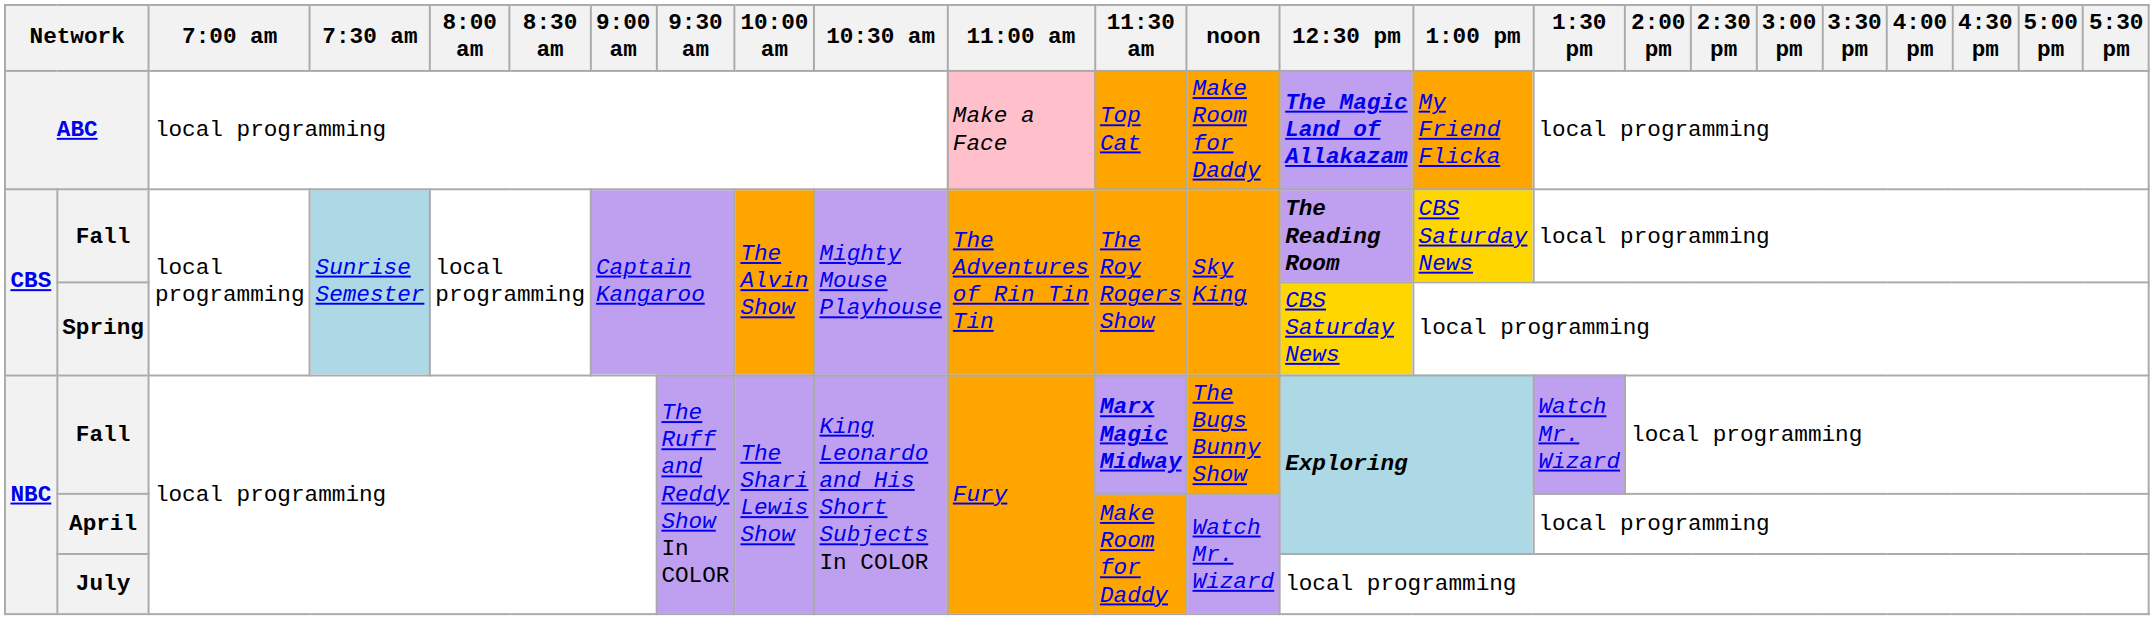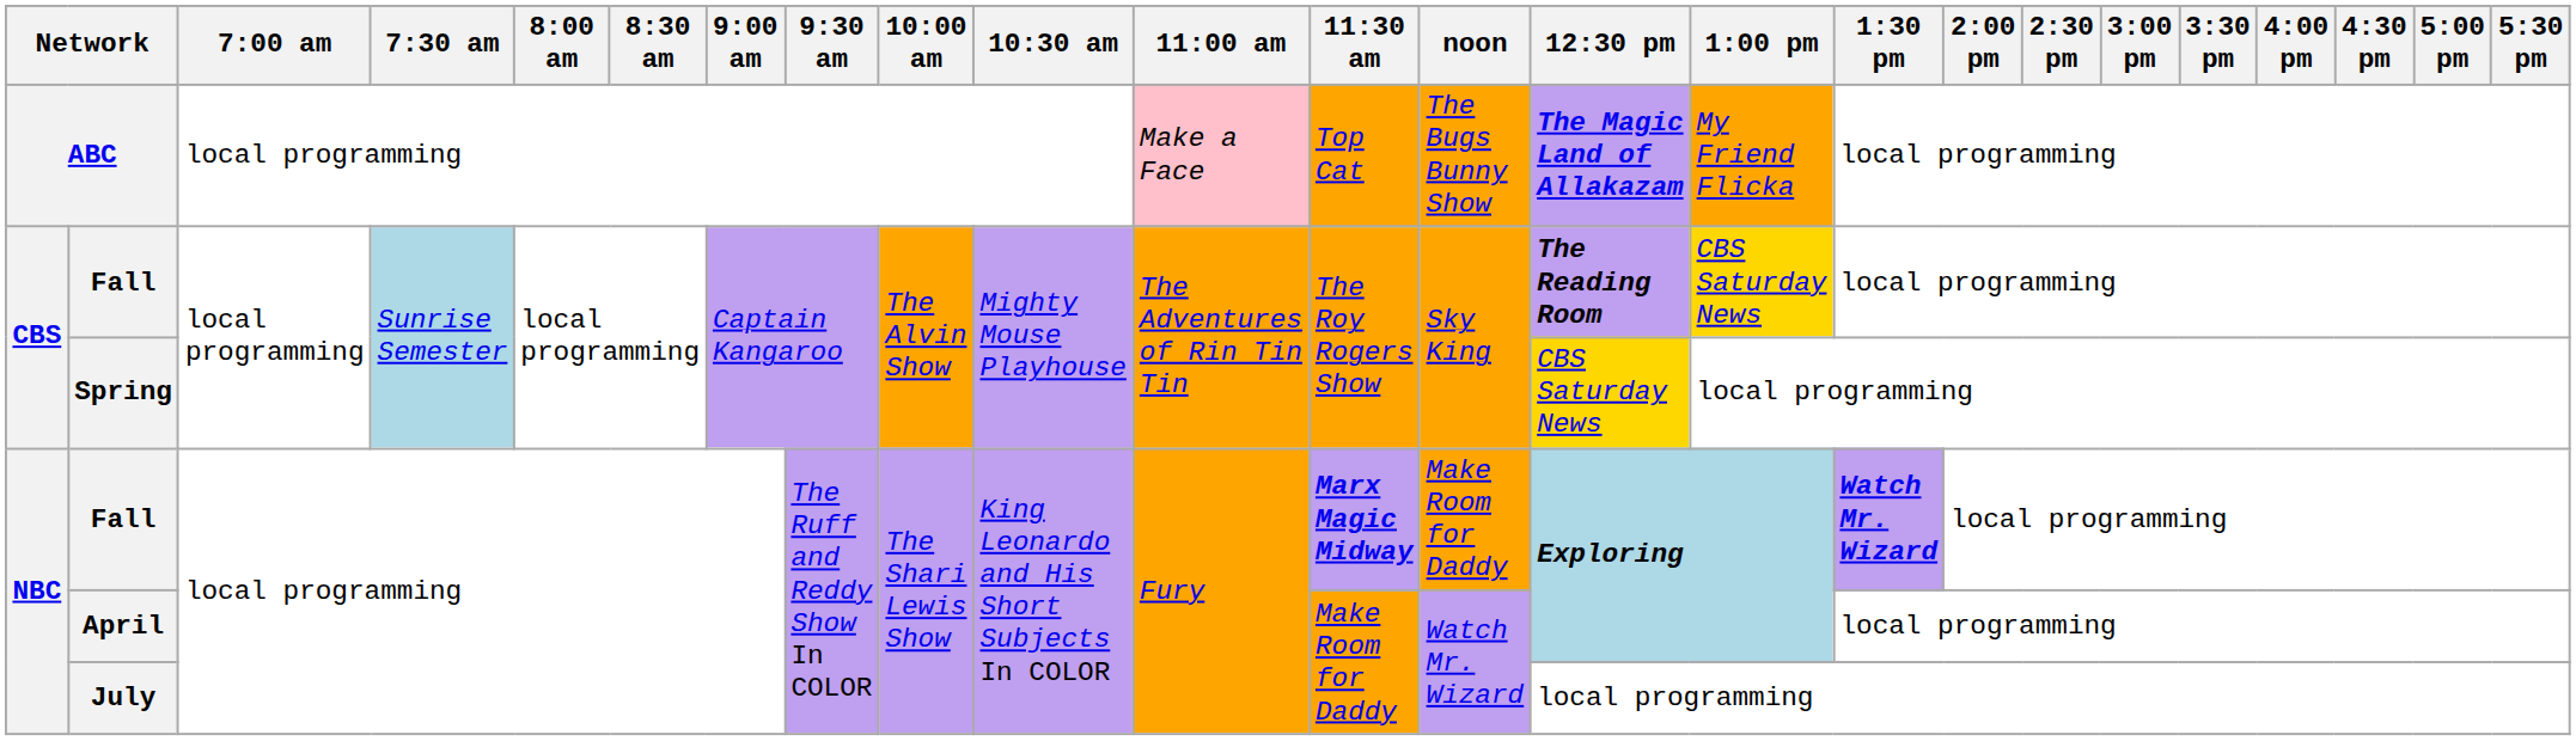 <table class=wikitable style="font-size:90%">
 <tr>
 <th width="1.5%" bgcolor="#C0C0C0" colspan="2">Network</th>
 <th width="13%" bgcolor="#C0C0C0">7:00 am</th>
 <th width="14%" bgcolor="#C0C0C0">7:30 am</th>
 <th width="13%" bgcolor="#C0C0C0">8:00 am</th>
 <th width="14%" bgcolor="#C0C0C0">8:30 am</th>
 <th width="13%" bgcolor="#C0C0C0">9:00 am</th>
 <th width="14%" bgcolor="#C0C0C0">9:30 am</th>
 <th width="13%" bgcolor="#C0C0C0">10:00 am</th>
 <th width="14%" bgcolor="#C0C0C0">10:30 am</th>
 <th width="13%" bgcolor="#C0C0C0">11:00 am</th>
 <th width="14%" bgcolor="#C0C0C0">11:30 am</th>
 <th width="13%" bgcolor="#C0C0C0">noon</th>
 <th width="14%" bgcolor="#C0C0C0">12:30 pm</th>
 <th width="13%" bgcolor="#C0C0C0">1:00 pm</th>
 <th width="14%" bgcolor="#C0C0C0">1:30 pm</th>
 <th width="13%" bgcolor="#C0C0C0">2:00 pm</th>
 <th width="14%" bgcolor="#C0C0C0">2:30 pm</th>
 <th width="13%" bgcolor="#C0C0C0">3:00 pm</th>
 <th width="14%" bgcolor="#C0C0C0">3:30 pm</th>
 <th width="13%" bgcolor="#C0C0C0">4:00 pm</th>
 <th width="14%" bgcolor="#C0C0C0">4:30 pm</th>
 <th width="13%" bgcolor="#C0C0C0">5:00 pm</th>
 <th width="14%" bgcolor="#C0C0C0">5:30 pm</th>
 </tr>
 <tr>
 <th bgcolor="#C0C0C0" colspan=2><a href='#'>ABC</a></th>
 <td bgcolor=white colspan=8>local programming</td>
 <td bgcolor="pink"><em>Make a Face</em></td>
 <td bgcolor="orange"><em><a href='#'>Top Cat</a></em> </td>
-<td bgcolor="orange"><em><a href='#'>Make Room for Daddy</a></em> </td>
+<td bgcolor="orange"><em><a href='#'>The Bugs Bunny Show</a></em> </td>
 <td bgcolor="bf9fef"><strong><em><a href='#'>The Magic Land of Allakazam</a></em></strong></td>
 <td bgcolor="orange"><em><a href='#'>My Friend Flicka</a></em> </td>
 <td bgcolor=white colspan=9>local programming</td>
 </tr>
 <tr>
 <th bgcolor="#C0C0C0" rowspan=2><a href='#'>CBS</a></th>
 <th bgcolor=#C0C0C0>Fall</th>
 <td bgcolor="white" rowspan=2>local programming</td>
 <td bgcolor="lightblue" rowspan=2><em><a href='#'>Sunrise Semester</a></em></td>
 <td bgcolor="white" colspan="2" rowspan=2>local programming</td>
 <td bgcolor="bf9fef" colspan="2" rowspan=2><em><a href='#'>Captain Kangaroo</a></em></td>
 <td bgcolor="orange" rowspan=2><em><a href='#'>The Alvin Show</a></em>  </td>
 <td bgcolor="bf9fef" rowspan=2><em><a href='#'>Mighty Mouse Playhouse</a></em></td>
 <td bgcolor="orange" rowspan=2><em><a href='#'>The Adventures of Rin Tin Tin</a></em>  </td>
 <td bgcolor="orange" rowspan=2><em><a href='#'>The Roy Rogers Show</a></em> </td>
 <td bgcolor="orange" rowspan=2><em><a href='#'>Sky King</a></em> </td>
 <td bgcolor="bf9fef"><strong><em>The Reading Room</em></strong></td>
 <td bgcolor="gold"><em><a href='#'>CBS Saturday News</a></em></td>
 <td bgcolor="white" colspan=9>local programming</td>
 </tr>
 <tr>
 <th bgcolor=#C0C0C0>Spring</th>
 <td bgcolor="gold"><em><a href='#'>CBS Saturday News</a></em></td>
 <td bgcolor="white" colspan=10>local programming</td>
 </tr>
 <tr>
 <th bgcolor="#C0C0C0" rowspan=3><a href='#'>NBC</a></th>
 <th bgcolor=#C0C0C0>Fall</th>
 <td bgcolor="white" colspan="5" rowspan=3>local programming</td>
 <td bgcolor="bf9fef" colspan="1" rowspan=3><em><a href='#'>The Ruff and Reddy Show</a></em>  In <span>C</span><span>O</span><span>L</span><span>O</span><span>R</span></td>
 <td bgcolor="bf9fef" colspan="1" rowspan=3><em><a href='#'>The Shari Lewis Show</a></em></td>
 <td bgcolor="bf9fef" rowspan=3><em><a href='#'>King Leonardo and His Short Subjects</a></em> In <span>C</span><span>O</span><span>L</span><span>O</span><span>R</span></td>
 <td bgcolor="orange" rowspan=3><em><a href='#'>Fury</a></em> </td>
 <td bgcolor="bf9fef"><strong><em><a href='#'>Marx Magic Midway</a></em></strong></td>
-<td bgcolor="orange"><em><a href='#'>The Bugs Bunny Show</a></em> </td>
+<td bgcolor="orange"><em><a href='#'>Make Room for Daddy</a></em> </td>
 <td bgcolor="lightblue" colspan=2 rowspan=2><strong><em>Exploring</em></strong></td>
-<td bgcolor="bf9fef"><em><a href='#'>Watch Mr. Wizard</a></em></td>
+<td bgcolor="bf9fef"><strong><em><a href='#'>Watch Mr. Wizard</a></em></strong></td>
 <td bgcolor="white" colspan="8">local programming</td>
 </tr>
 <tr>
 <th bgcolor=#C0C0C0>April</th>
 <td bgcolor="orange"rowspan=2><em><a href='#'>Make Room for Daddy</a></em> </td>
 <td bgcolor="bf9fef"rowspan=2><em><a href='#'>Watch Mr. Wizard</a></em></td>
 <td bgcolor="white" colspan="9">local programming</td>
 </tr>
 <tr>
 <th bgcolor=#C0C0C0>July</th>
 <td bgcolor="white" colspan="11">local programming</td>
 </tr>
 </table>
